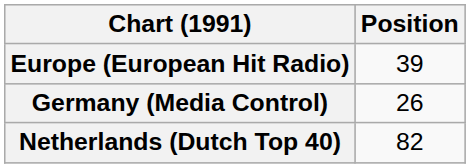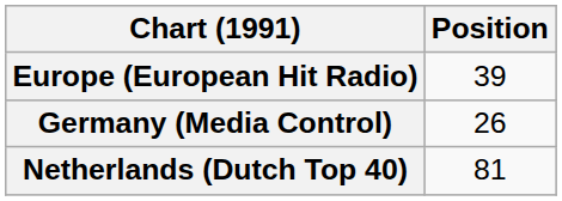 <table class="wikitable sortable plainrowheaders" style="text-align:center">
 <tr>
 <th>Chart (1991)</th>
 <th>Position</th>
 </tr>
 <tr>
 <th scope="row">Europe (European Hit Radio)</th>
 <td>39</td>
 </tr>
 <tr>
 <th scope="row">Germany (Media Control)</th>
 <td>26</td>
 </tr>
 <tr>
 <th scope="row">Netherlands (Dutch Top 40)</th>
-<td>82</td>
+<td>81</td>
 </tr>
 </table>
